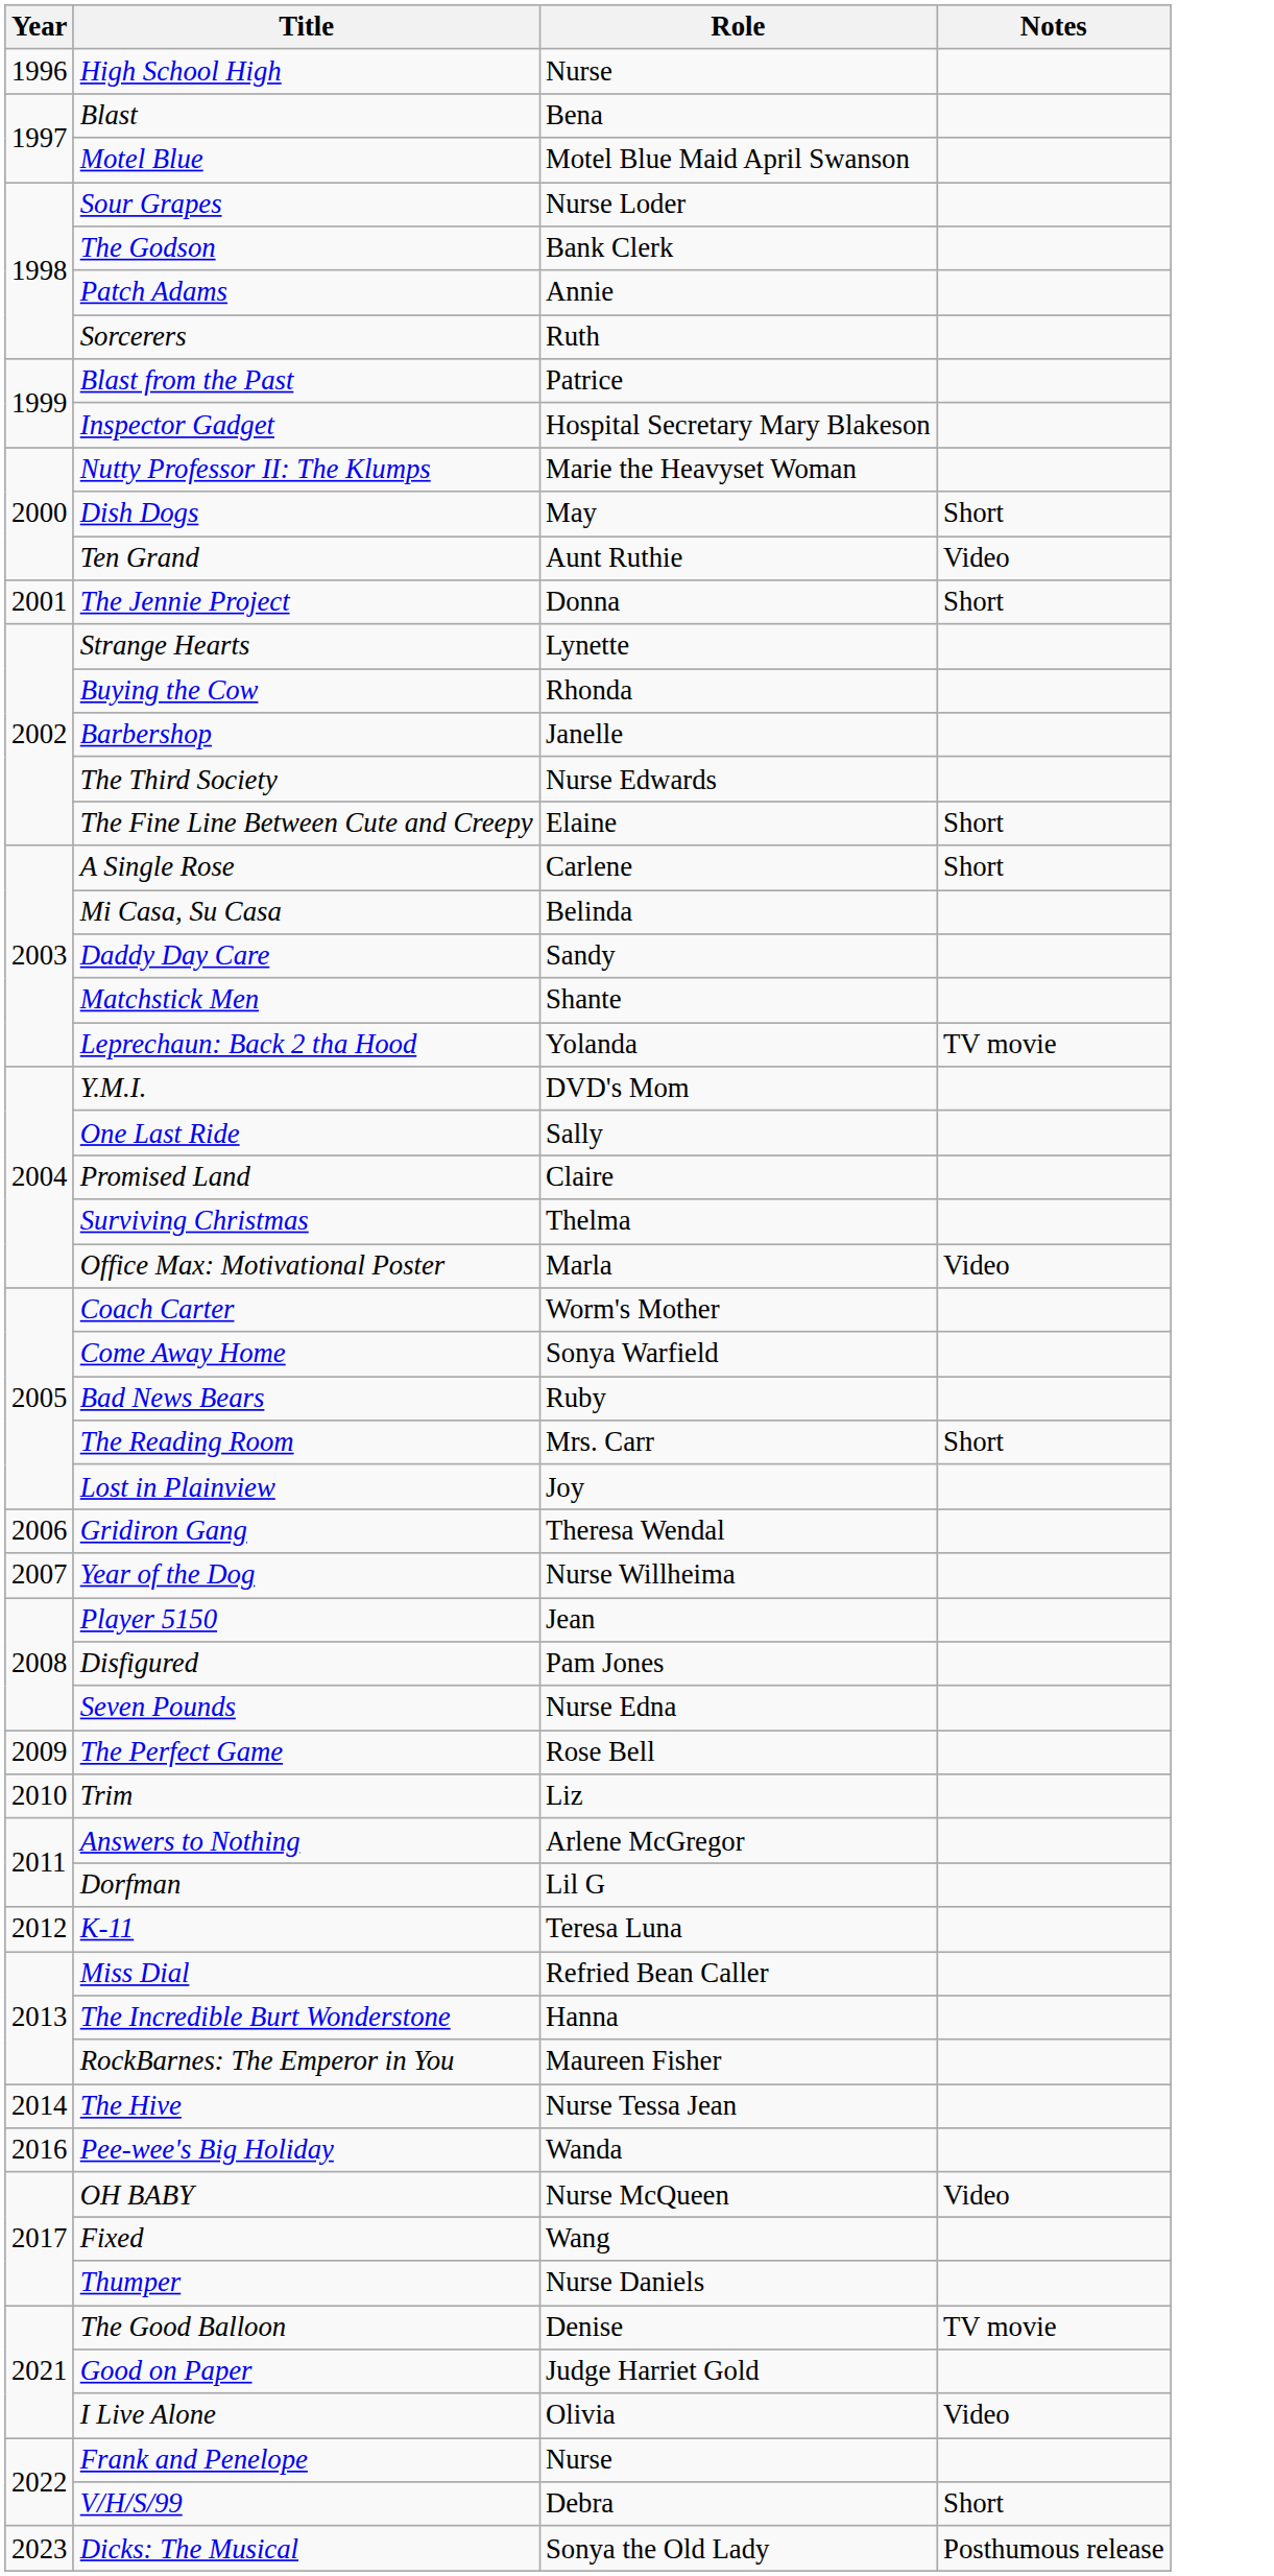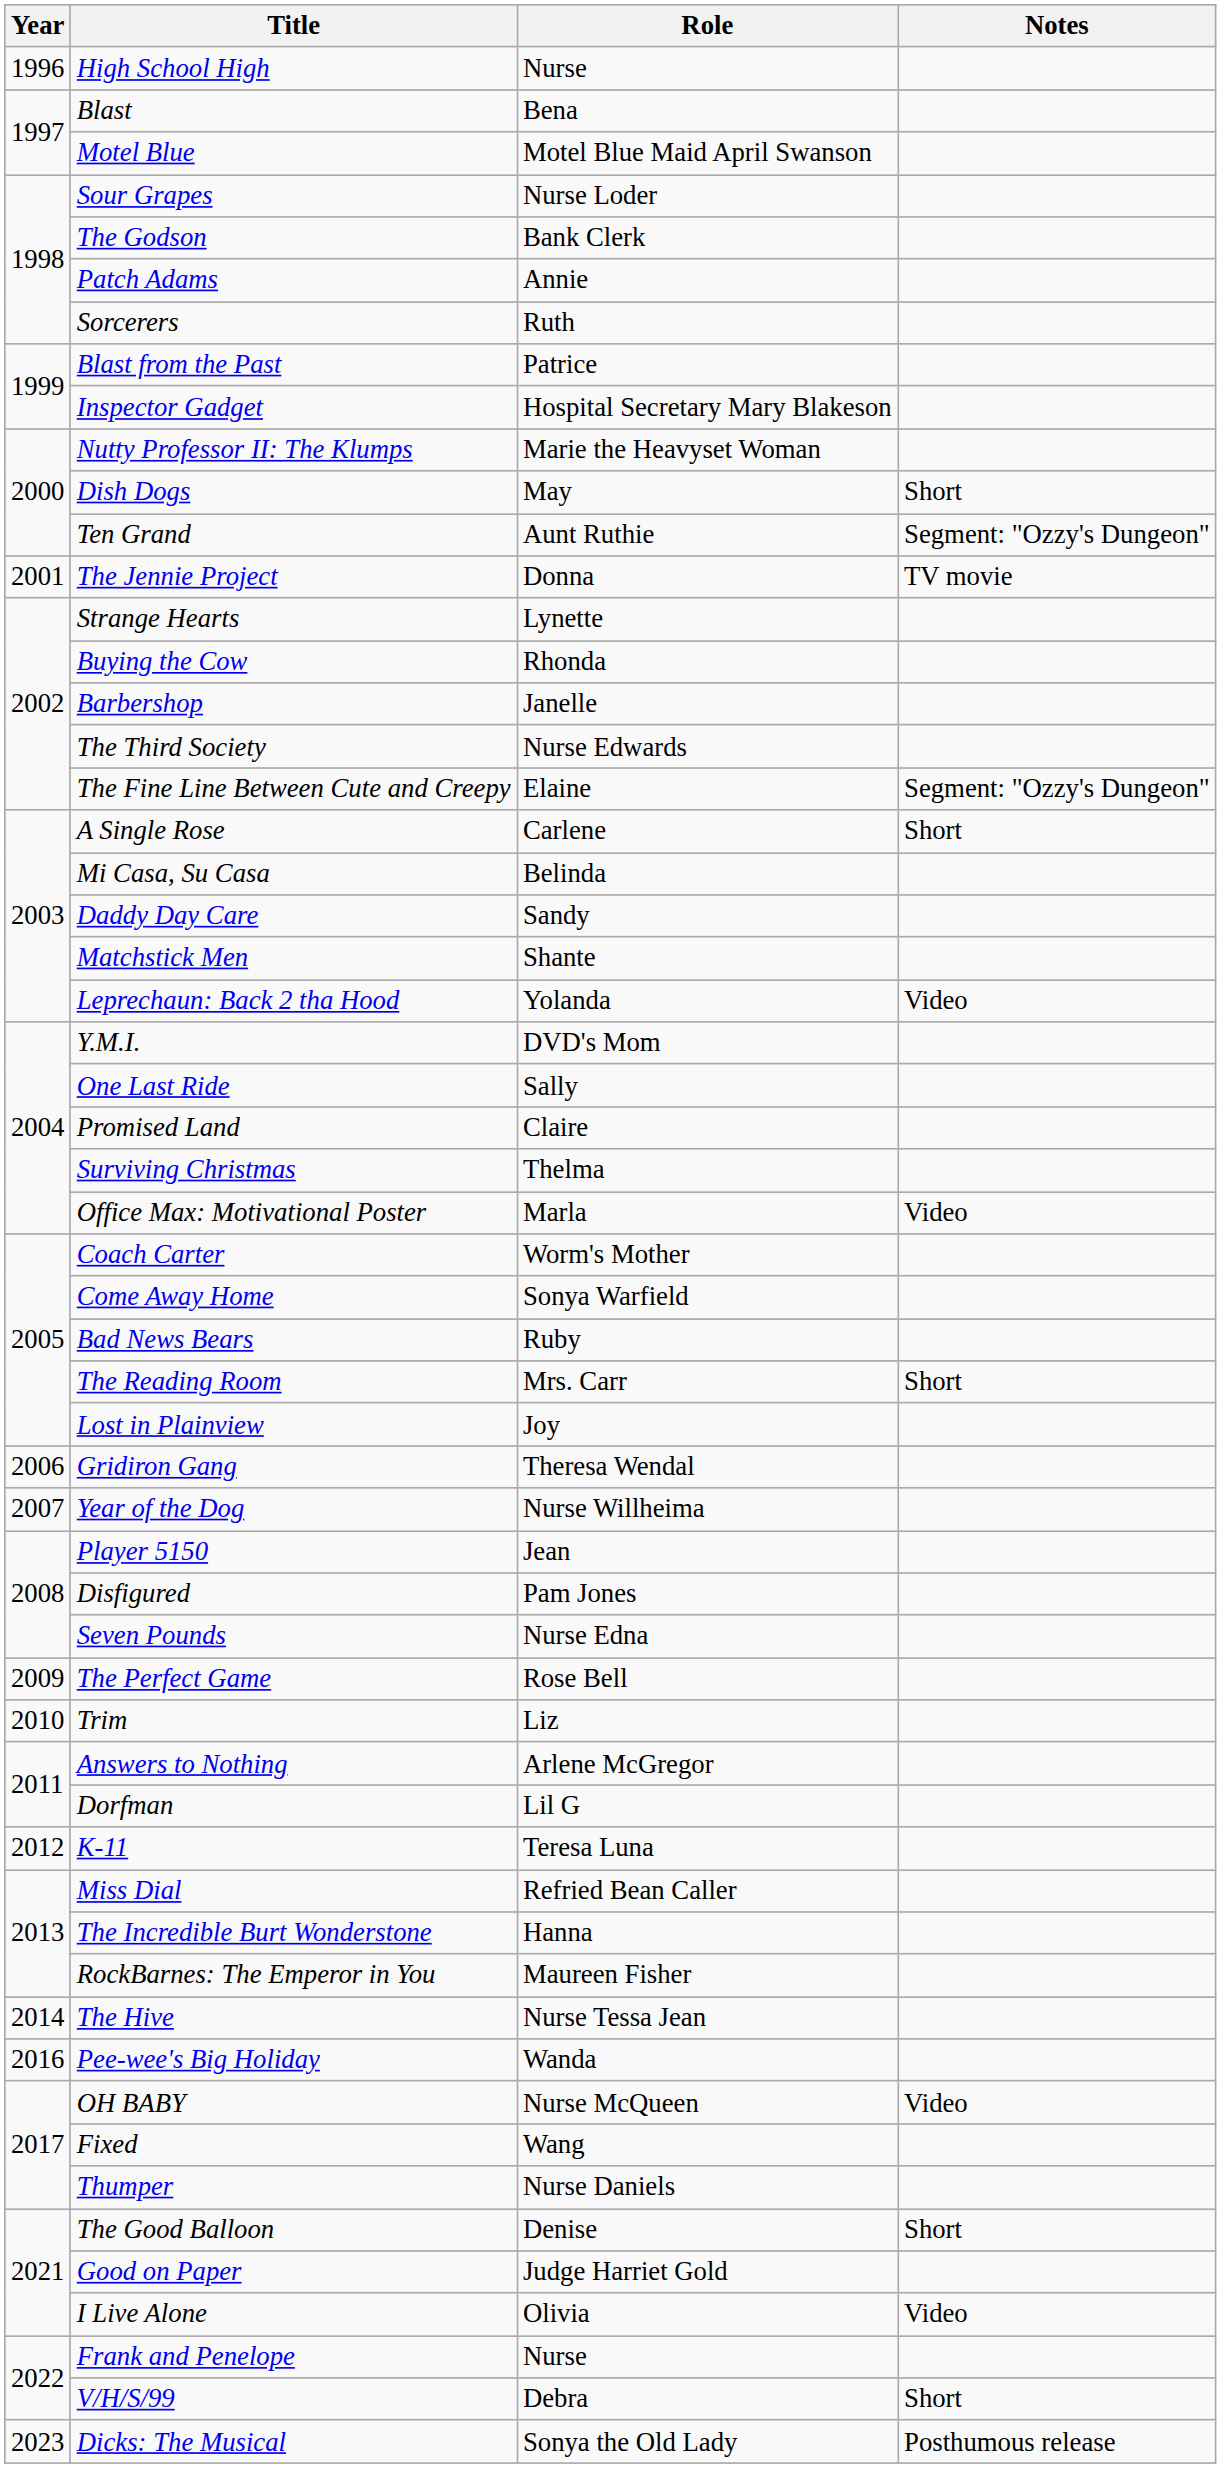 <table class="wikitable sortable">
 <tr>
 <th>Year</th>
 <th>Title</th>
 <th>Role</th>
 <th>Notes</th>
 </tr>
 <tr>
 <td>1996</td>
 <td><em><a href='#'>High School High</a></em></td>
 <td>Nurse</td>
 <td></td>
 </tr>
 <tr>
 <td rowspan=2>1997</td>
 <td><em>Blast</em></td>
 <td>Bena</td>
 <td></td>
 </tr>
 <tr>
 <td><em><a href='#'>Motel Blue</a></em></td>
 <td>Motel Blue Maid April Swanson</td>
 <td></td>
 </tr>
 <tr>
 <td rowspan=4>1998</td>
 <td><em><a href='#'>Sour Grapes</a></em></td>
 <td>Nurse Loder</td>
 <td></td>
 </tr>
 <tr>
 <td><em><a href='#'>The Godson</a></em></td>
 <td>Bank Clerk</td>
 <td></td>
 </tr>
 <tr>
 <td><em><a href='#'>Patch Adams</a></em></td>
 <td>Annie</td>
 <td></td>
 </tr>
 <tr>
 <td><em>Sorcerers</em></td>
 <td>Ruth</td>
 <td></td>
 </tr>
 <tr>
 <td rowspan=2>1999</td>
 <td><em><a href='#'>Blast from the Past</a></em></td>
 <td>Patrice</td>
 <td></td>
 </tr>
 <tr>
 <td><em><a href='#'>Inspector Gadget</a></em></td>
 <td>Hospital Secretary Mary Blakeson</td>
 <td></td>
 </tr>
 <tr>
 <td rowspan=3>2000</td>
 <td><em><a href='#'>Nutty Professor II: The Klumps</a></em></td>
 <td>Marie the Heavyset Woman</td>
 <td></td>
 </tr>
 <tr>
 <td><em><a href='#'>Dish Dogs</a></em></td>
 <td>May</td>
 <td>Short</td>
 </tr>
 <tr>
 <td><em>Ten Grand</em></td>
 <td>Aunt Ruthie</td>
-<td>Video</td>
+<td>Segment: "Ozzy's Dungeon"</td>
 </tr>
 <tr>
 <td>2001</td>
 <td><em><a href='#'>The Jennie Project</a></em></td>
 <td>Donna</td>
-<td>Short</td>
+<td>TV movie</td>
 </tr>
 <tr>
 <td rowspan=5>2002</td>
 <td><em>Strange Hearts</em></td>
 <td>Lynette</td>
 <td></td>
 </tr>
 <tr>
 <td><em><a href='#'>Buying the Cow</a></em></td>
 <td>Rhonda</td>
 <td></td>
 </tr>
 <tr>
 <td><em><a href='#'>Barbershop</a></em></td>
 <td>Janelle</td>
 <td></td>
 </tr>
 <tr>
 <td><em>The Third Society</em></td>
 <td>Nurse Edwards</td>
 <td></td>
 </tr>
 <tr>
 <td><em>The Fine Line Between Cute and Creepy</em></td>
 <td>Elaine</td>
-<td>Short</td>
+<td>Segment: "Ozzy's Dungeon"</td>
 </tr>
 <tr>
 <td rowspan=5>2003</td>
 <td><em>A Single Rose</em></td>
 <td>Carlene</td>
 <td>Short</td>
 </tr>
 <tr>
 <td><em>Mi Casa, Su Casa</em></td>
 <td>Belinda</td>
 <td></td>
 </tr>
 <tr>
 <td><em><a href='#'>Daddy Day Care</a></em></td>
 <td>Sandy</td>
 <td></td>
 </tr>
 <tr>
 <td><em><a href='#'>Matchstick Men</a></em></td>
 <td>Shante</td>
 <td></td>
 </tr>
 <tr>
 <td><em><a href='#'>Leprechaun: Back 2 tha Hood</a></em></td>
 <td>Yolanda</td>
-<td>TV movie</td>
+<td>Video</td>
 </tr>
 <tr>
 <td rowspan=5>2004</td>
 <td><em>Y.M.I.</em></td>
 <td>DVD's Mom</td>
 <td></td>
 </tr>
 <tr>
 <td><em><a href='#'>One Last Ride</a></em></td>
 <td>Sally</td>
 <td></td>
 </tr>
 <tr>
 <td><em>Promised Land</em></td>
 <td>Claire</td>
 <td></td>
 </tr>
 <tr>
 <td><em><a href='#'>Surviving Christmas</a></em></td>
 <td>Thelma</td>
 <td></td>
 </tr>
 <tr>
 <td><em>Office Max: Motivational Poster</em></td>
 <td>Marla</td>
 <td>Video</td>
 </tr>
 <tr>
 <td rowspan=5>2005</td>
 <td><em><a href='#'>Coach Carter</a></em></td>
 <td>Worm's Mother</td>
 <td></td>
 </tr>
 <tr>
 <td><em><a href='#'>Come Away Home</a></em></td>
 <td>Sonya Warfield</td>
 <td></td>
 </tr>
 <tr>
 <td><em><a href='#'>Bad News Bears</a></em></td>
 <td>Ruby</td>
 <td></td>
 </tr>
 <tr>
 <td><em><a href='#'>The Reading Room</a></em></td>
 <td>Mrs. Carr</td>
 <td>Short</td>
 </tr>
 <tr>
 <td><em><a href='#'>Lost in Plainview</a></em></td>
 <td>Joy</td>
 <td></td>
 </tr>
 <tr>
 <td>2006</td>
 <td><em><a href='#'>Gridiron Gang</a></em></td>
 <td>Theresa Wendal</td>
 <td></td>
 </tr>
 <tr>
 <td>2007</td>
 <td><em><a href='#'>Year of the Dog</a></em></td>
 <td>Nurse Willheima</td>
 <td></td>
 </tr>
 <tr>
 <td rowspan=3>2008</td>
 <td><em><a href='#'>Player 5150</a></em></td>
 <td>Jean</td>
 <td></td>
 </tr>
 <tr>
 <td><em>Disfigured</em></td>
 <td>Pam Jones</td>
 <td></td>
 </tr>
 <tr>
 <td><em><a href='#'>Seven Pounds</a></em></td>
 <td>Nurse Edna</td>
 <td></td>
 </tr>
 <tr>
 <td>2009</td>
 <td><em><a href='#'>The Perfect Game</a></em></td>
 <td>Rose Bell</td>
 <td></td>
 </tr>
 <tr>
 <td>2010</td>
 <td><em>Trim</em></td>
 <td>Liz</td>
 <td></td>
 </tr>
 <tr>
 <td rowspan=2>2011</td>
 <td><em><a href='#'>Answers to Nothing</a></em></td>
 <td>Arlene McGregor</td>
 <td></td>
 </tr>
 <tr>
 <td><em>Dorfman</em></td>
 <td>Lil G</td>
 <td></td>
 </tr>
 <tr>
 <td>2012</td>
 <td><em><a href='#'>K-11</a></em></td>
 <td>Teresa Luna</td>
 <td></td>
 </tr>
 <tr>
 <td rowspan=3>2013</td>
 <td><em><a href='#'>Miss Dial</a></em></td>
 <td>Refried Bean Caller</td>
 <td></td>
 </tr>
 <tr>
 <td><em><a href='#'>The Incredible Burt Wonderstone</a></em></td>
 <td>Hanna</td>
 <td></td>
 </tr>
 <tr>
 <td><em>RockBarnes: The Emperor in You</em></td>
 <td>Maureen Fisher</td>
 <td></td>
 </tr>
 <tr>
 <td>2014</td>
 <td><em><a href='#'>The Hive</a></em></td>
 <td>Nurse Tessa Jean</td>
 <td></td>
 </tr>
 <tr>
 <td>2016</td>
 <td><em><a href='#'>Pee-wee's Big Holiday</a></em></td>
 <td>Wanda</td>
 <td></td>
 </tr>
 <tr>
 <td rowspan=3>2017</td>
 <td><em>OH BABY</em></td>
 <td>Nurse McQueen</td>
 <td>Video</td>
 </tr>
 <tr>
 <td><em>Fixed</em></td>
 <td>Wang</td>
 <td></td>
 </tr>
 <tr>
 <td><em><a href='#'>Thumper</a></em></td>
 <td>Nurse Daniels</td>
 <td></td>
 </tr>
 <tr>
 <td rowspan=3>2021</td>
 <td><em>The Good Balloon</em></td>
 <td>Denise</td>
-<td>TV movie</td>
+<td>Short</td>
 </tr>
 <tr>
 <td><em><a href='#'>Good on Paper</a></em></td>
 <td>Judge Harriet Gold</td>
 <td></td>
 </tr>
 <tr>
 <td><em>I Live Alone</em></td>
 <td>Olivia</td>
 <td>Video</td>
 </tr>
 <tr>
 <td rowspan="2">2022</td>
 <td><em><a href='#'>Frank and Penelope</a></em></td>
 <td>Nurse</td>
 <td></td>
 </tr>
 <tr>
 <td><em><a href='#'>V/H/S/99</a></em></td>
 <td>Debra</td>
 <td>Short</td>
 </tr>
 <tr>
 <td>2023</td>
 <td><em><a href='#'>Dicks: The Musical</a></em></td>
 <td>Sonya the Old Lady</td>
 <td>Posthumous release</td>
 </tr>
 </table>
